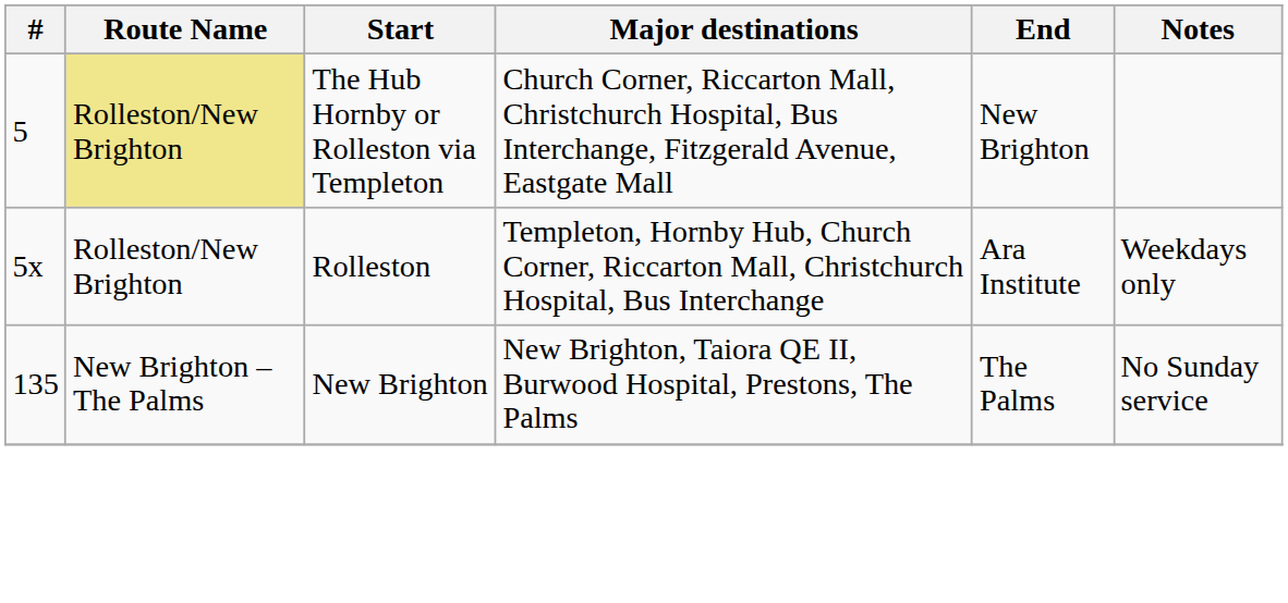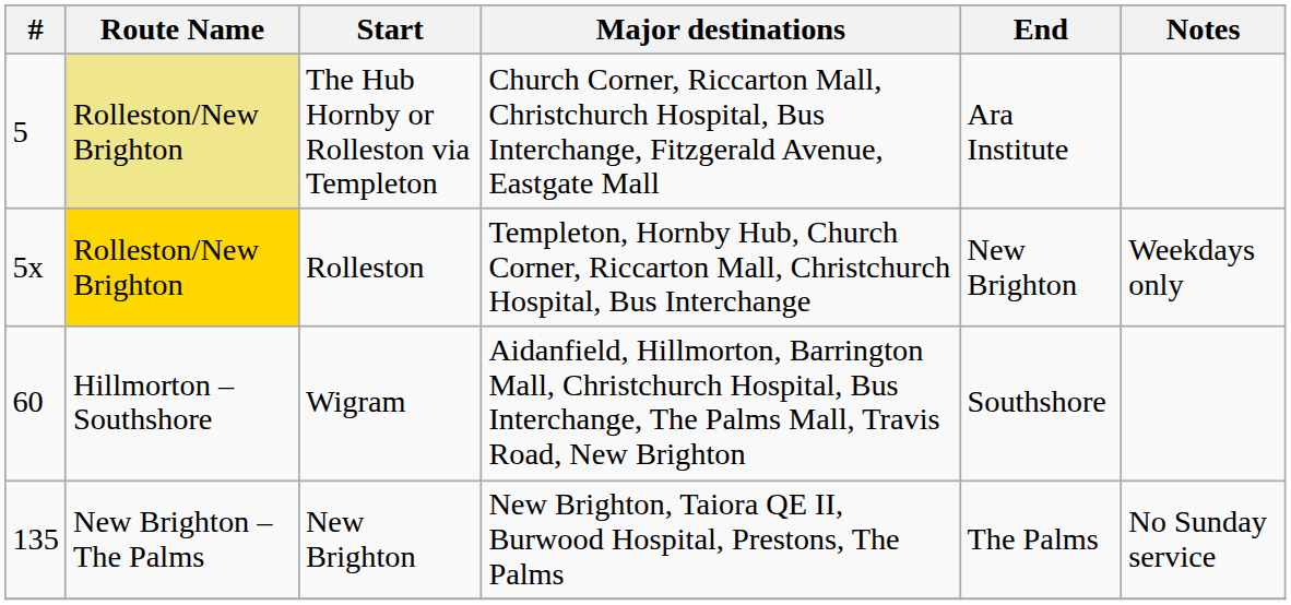 <table class="wikitable plainrowheaders" style="width:75%;">
 <tr>
 <th>#</th>
 <th>Route Name</th>
 <th>Start</th>
 <th>Major destinations</th>
 <th>End</th>
 <th>Notes</th>
 </tr>
 <tr>
 <td>5</td>
 <td style="background: khaki;">Rolleston/New Brighton</td>
 <td>The Hub Hornby or<br>Rolleston via Templeton</td>
 <td>Church Corner, Riccarton Mall, Christchurch Hospital, Bus Interchange, Fitzgerald Avenue, Eastgate Mall</td>
-<td>New Brighton</td>
+<td>Ara Institute</td>
 <td></td>
 </tr>
 <tr>
 <td>5x</td>
-<td>Rolleston/New Brighton</td>
+<td style="background: gold;">Rolleston/New Brighton</td>
 <td>Rolleston</td>
 <td>Templeton, Hornby Hub, Church Corner, Riccarton Mall, Christchurch Hospital, Bus Interchange</td>
-<td>Ara Institute</td>
+<td>New Brighton</td>
 <td>Weekdays only</td>
+</tr>
+<tr>
+<td>60</td>
+<td>Hillmorton – Southshore</td>
+<td>Wigram</td>
+<td>Aidanfield, Hillmorton, Barrington Mall, Christchurch Hospital, Bus Interchange, The Palms Mall, Travis Road, New Brighton</td>
+<td>Southshore</td>
+<td></td>
 </tr>
 <tr>
 <td>135</td>
 <td>New Brighton – The Palms</td>
 <td>New Brighton</td>
 <td>New Brighton, Taiora QE II, Burwood Hospital, Prestons, The Palms</td>
 <td>The Palms</td>
 <td>No Sunday service</td>
 </tr>
 <tr>
 </tr>
 </table>
